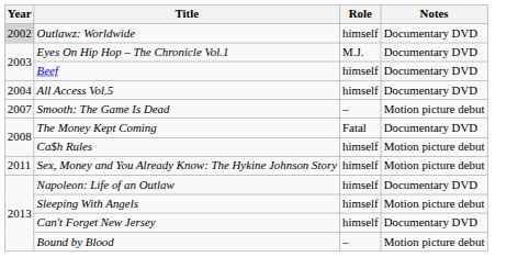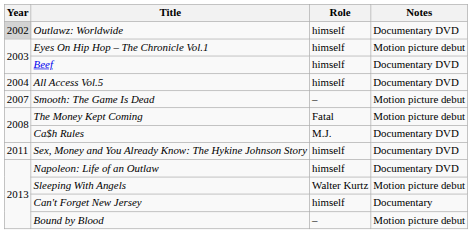 <table class="wikitable">
 <tr>
 <th>Year</th>
 <th>Title</th>
 <th>Role</th>
 <th>Notes</th>
 </tr>
 <tr>
 <td style="background: lightgrey;">2002</td>
 <td><em>Outlawz: Worldwide</em></td>
 <td>himself</td>
 <td>Documentary DVD</td>
 </tr>
 <tr>
 <td rowspan="2">2003</td>
 <td><em>Eyes On Hip Hop – The Chronicle Vol.1</em></td>
-<td>M.J.</td>
-<td>Documentary DVD</td>
+<td>himself</td>
+<td>Motion picture debut</td>
 </tr>
 <tr>
 <td><em><a href='#'>Beef</a></em></td>
 <td>himself</td>
 <td>Documentary DVD</td>
 </tr>
 <tr>
 <td>2004</td>
 <td><em>All Access Vol.5</em></td>
 <td>himself</td>
 <td>Documentary DVD</td>
 </tr>
 <tr>
 <td>2007</td>
 <td><em>Smooth: The Game Is Dead</em></td>
 <td>–</td>
 <td>Motion picture debut</td>
 </tr>
 <tr>
 <td rowspan="2">2008</td>
 <td><em>The Money Kept Coming</em></td>
 <td>Fatal</td>
-<td>Documentary DVD</td>
+<td>Motion picture debut</td>
 </tr>
 <tr>
 <td><em>Ca$h Rules</em></td>
-<td>himself</td>
-<td>Motion picture debut</td>
+<td>M.J.</td>
+<td>Documentary DVD</td>
 </tr>
 <tr>
 <td>2011</td>
 <td><em> Sex, Money and You Already Know: The Hykine Johnson Story</em></td>
 <td>himself</td>
-<td>Motion picture debut</td>
+<td>Documentary DVD</td>
 </tr>
 <tr>
 <td rowspan="4">2013</td>
 <td><em>Napoleon: Life of an Outlaw</em></td>
 <td>himself</td>
 <td>Documentary DVD</td>
 </tr>
 <tr>
 <td><em>Sleeping With Angels</em></td>
-<td>himself</td>
+<td>Walter Kurtz</td>
 <td>Motion picture debut</td>
 </tr>
 <tr>
 <td><em> Can't Forget New Jersey</em></td>
 <td>himself</td>
-<td>Documentary DVD</td>
+<td>Documentary</td>
 </tr>
 <tr>
 <td><em>Bound by Blood</em></td>
 <td>–</td>
 <td>Motion picture debut</td>
 </tr>
 </table>
